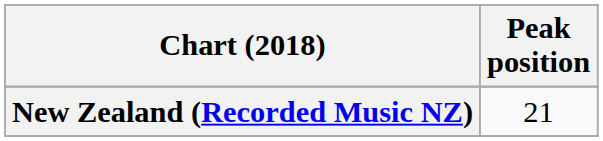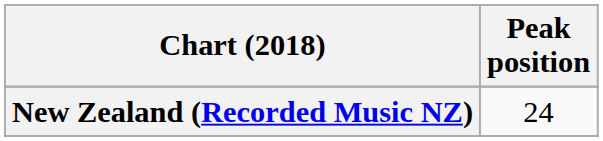 <table class="wikitable sortable plainrowheaders" style="text-align:center">
 <tr>
 <th scope="col">Chart (2018)</th>
 <th scope="col">Peak<br> position</th>
 </tr>
 <tr>
 </tr>
 <tr>
 <th scope="row">New Zealand (<a href='#'>Recorded Music NZ</a>)</th>
-<td>21</td>
+<td>24</td>
 </tr>
 <tr>
 </tr>
 <tr>
 </tr>
 </table>
